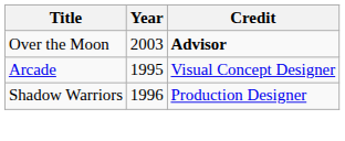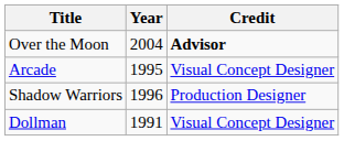 <table class="wikitable" border="1">
 <tr>
 <th>Title</th>
 <th>Year</th>
 <th>Credit</th>
 </tr>
 <tr>
 <td>Over the Moon</td>
-<td>2003</td>
+<td>2004</td>
 <td><strong>Advisor</strong></td>
 </tr>
 <tr>
 <td><a href='#'>Arcade</a></td>
 <td>1995</td>
 <td><a href='#'>Visual Concept Designer</a></td>
 </tr>
 <tr>
 <td>Shadow Warriors</td>
 <td>1996</td>
 <td><a href='#'>Production Designer</a></td>
 </tr>
+<tr>
+<td><a href='#'>Dollman</a></td>
+<td>1991</td>
+<td><a href='#'>Visual Concept Designer</a></td>
+</tr>
 </table>
